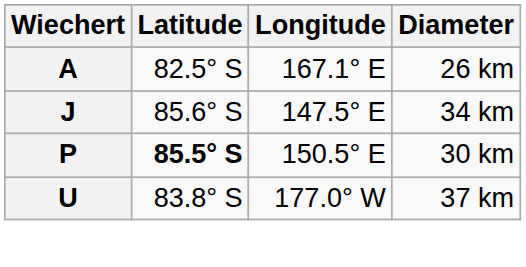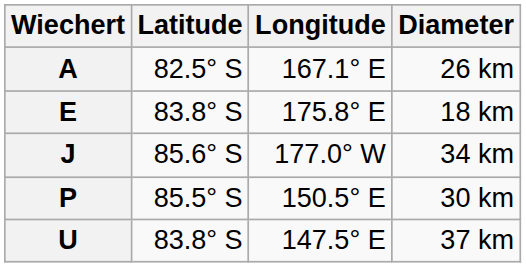 <table class="wikitable" style="text-align: right;">
 <tr>
 <th scope="col">Wiechert</th>
 <th scope="col">Latitude</th>
 <th scope="col">Longitude</th>
 <th scope="col">Diameter</th>
 </tr>
 <tr>
 <th scope="row">A</th>
 <td>82.5° S</td>
 <td>167.1° E</td>
 <td>26 km</td>
 </tr>
 <tr>
+<th scope="row">E</th>
+<td>83.8° S</td>
+<td>175.8° E</td>
+<td>18 km</td>
+</tr>
+<tr>
 <th scope="row">J</th>
 <td>85.6° S</td>
-<td>147.5° E</td>
+<td>177.0° W</td>
 <td>34 km</td>
 </tr>
 <tr>
 <th scope="row">P</th>
-<td><strong>85.5° S</strong></td>
+<td>85.5° S</td>
 <td>150.5° E</td>
 <td>30 km</td>
 </tr>
 <tr>
 <th scope="row">U</th>
 <td>83.8° S</td>
-<td>177.0° W</td>
+<td>147.5° E</td>
 <td>37 km</td>
 </tr>
 </table>
